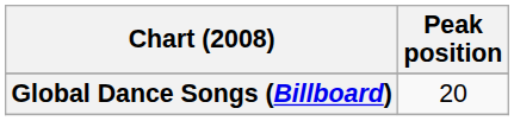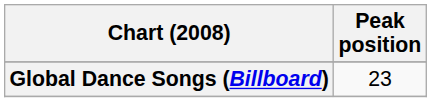 <table class="wikitable sortable plainrowheaders" style="text-align:center">
 <tr>
 <th scope="col">Chart (2008)</th>
 <th scope="col">Peak<br>position</th>
 </tr>
 <tr>
 </tr>
 <tr>
 </tr>
 <tr>
 </tr>
 <tr>
 </tr>
 <tr>
 </tr>
 <tr>
 <th scope="row">Global Dance Songs (<em><a href='#'>Billboard</a></em>)</th>
-<td>20</td>
+<td>23</td>
 </tr>
 <tr>
 </tr>
 <tr>
 </tr>
 <tr>
 </tr>
 <tr>
 </tr>
 <tr>
 </tr>
 </table>
